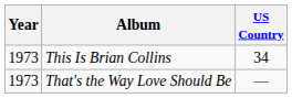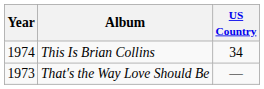 <table class="wikitable">
 <tr>
 <th>Year</th>
 <th>Album</th>
 <th width="45"><small><a href='#'>US Country</a></small></th>
 </tr>
 <tr>
-<td>1973</td>
+<td>1974</td>
 <td><em>This Is Brian Collins</em></td>
 <td align="center">34</td>
 </tr>
 <tr>
 <td>1973</td>
 <td><em>That's the Way Love Should Be</em></td>
 <td align="center">—</td>
 </tr>
 </table>
